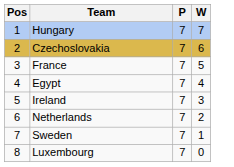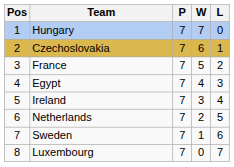 <table class="wikitable" style="font-size: 100%">
 <tr>
 <th width=20>Pos</th>
 <th width=200>Team</th>
 <th width=20>P</th>
 <th width=20>W</th>
+<th width=20>L</th>
 </tr>
 <tr align=center style="background: #b2ccf4;">
 <td>1</td>
 <td align="left"> Hungary</td>
 <td>7</td>
 <td>7</td>
+<td>0</td>
 </tr>
 <tr align=center style="background: #DBB84D;">
 <td>2</td>
 <td align="left"> Czechoslovakia</td>
 <td>7</td>
 <td>6</td>
+<td>1</td>
 </tr>
 <tr align=center>
 <td>3</td>
 <td align="left"> France</td>
 <td>7</td>
 <td>5</td>
+<td>2</td>
 </tr>
 <tr align=center>
 <td>4</td>
 <td align="left"> Egypt</td>
 <td>7</td>
 <td>4</td>
+<td>3</td>
 </tr>
 <tr align=center>
 <td>5</td>
 <td align="left"> Ireland</td>
 <td>7</td>
 <td>3</td>
+<td>4</td>
 </tr>
 <tr align=center>
 <td>6</td>
 <td align="left"> Netherlands</td>
 <td>7</td>
 <td>2</td>
+<td>5</td>
 </tr>
 <tr align=center>
 <td>7</td>
 <td align="left"> Sweden</td>
 <td>7</td>
 <td>1</td>
+<td>6</td>
 </tr>
 <tr align=center>
 <td>8</td>
 <td align="left"> Luxembourg</td>
 <td>7</td>
 <td>0</td>
+<td>7</td>
 </tr>
 </table>
